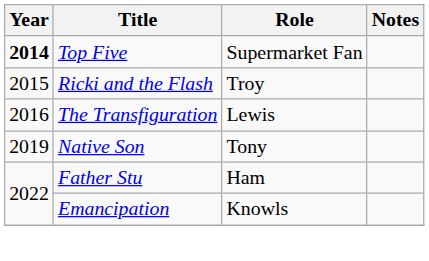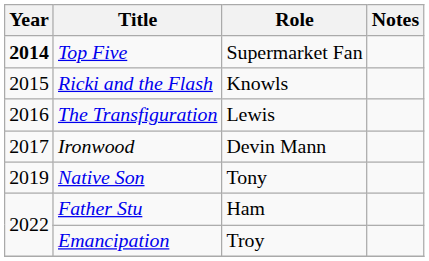 <table class = "wikitable sortable">
 <tr>
 <th>Year</th>
 <th>Title</th>
 <th>Role</th>
 <th class = "unsortable">Notes</th>
 </tr>
 <tr>
 <td><strong>2014</strong></td>
 <td><em><a href='#'>Top Five</a></em></td>
 <td>Supermarket Fan</td>
 <td></td>
 </tr>
 <tr>
 <td>2015</td>
 <td><em><a href='#'>Ricki and the Flash</a></em></td>
-<td>Troy</td>
+<td>Knowls</td>
 <td></td>
 </tr>
 <tr>
 <td>2016</td>
 <td><em><a href='#'>The Transfiguration</a></em></td>
 <td>Lewis</td>
+<td></td>
+</tr>
+<tr>
+<td>2017</td>
+<td><em>Ironwood</em></td>
+<td>Devin Mann</td>
 <td></td>
 </tr>
 <tr>
 <td>2019</td>
 <td><em><a href='#'>Native Son</a></em></td>
 <td>Tony</td>
 <td></td>
 </tr>
 <tr>
 <td rowspan="2">2022</td>
 <td><em><a href='#'>Father Stu</a></em></td>
 <td>Ham</td>
 <td></td>
 </tr>
 <tr>
 <td><em><a href='#'>Emancipation</a></em></td>
-<td>Knowls</td>
+<td>Troy</td>
 <td></td>
 </tr>
 <tr>
 </tr>
 </table>
